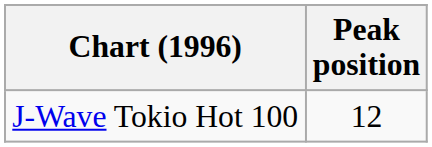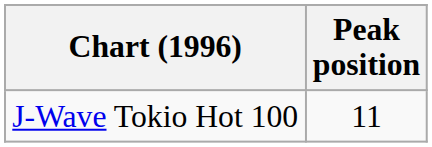 <table class="wikitable">
 <tr>
 <th align="left">Chart (1996)</th>
 <th align="left">Peak<br>position</th>
 </tr>
 <tr>
 <td align="left"><a href='#'>J-Wave</a> Tokio Hot 100</td>
-<td align="center">12</td>
+<td align="center">11</td>
 </tr>
 </table>
